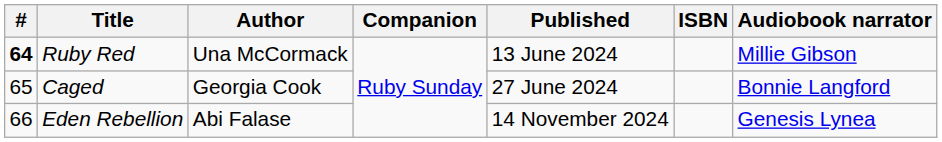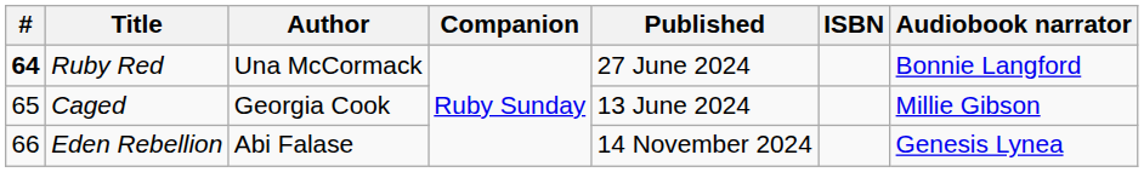 <table class="wikitable">
 <tr>
 <th>#</th>
 <th>Title</th>
 <th>Author</th>
 <th>Companion</th>
 <th>Published</th>
 <th>ISBN</th>
 <th>Audiobook narrator</th>
 </tr>
 <tr>
 <td><strong>64</strong></td>
 <td><em>Ruby Red</em></td>
 <td>Una McCormack</td>
 <td rowspan="3"><a href='#'>Ruby Sunday</a></td>
-<td>13 June 2024</td>
+<td>27 June 2024</td>
 <td></td>
-<td><a href='#'>Millie Gibson</a></td>
+<td><a href='#'>Bonnie Langford</a></td>
 </tr>
 <tr>
 <td>65</td>
 <td><em>Caged</em></td>
 <td>Georgia Cook</td>
-<td>27 June 2024</td>
+<td>13 June 2024</td>
 <td></td>
-<td><a href='#'>Bonnie Langford</a></td>
+<td><a href='#'>Millie Gibson</a></td>
 </tr>
 <tr>
 <td>66</td>
 <td><em>Eden Rebellion</em></td>
 <td>Abi Falase</td>
 <td>14 November 2024</td>
 <td></td>
 <td><a href='#'>Genesis Lynea</a></td>
 </tr>
 </table>
